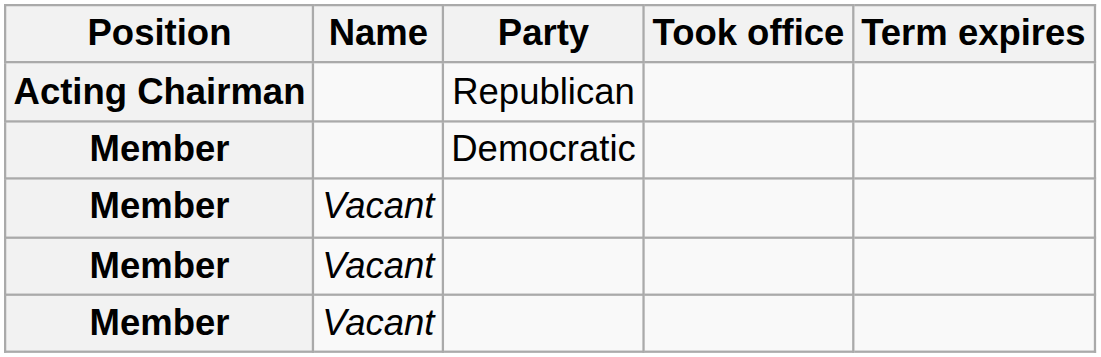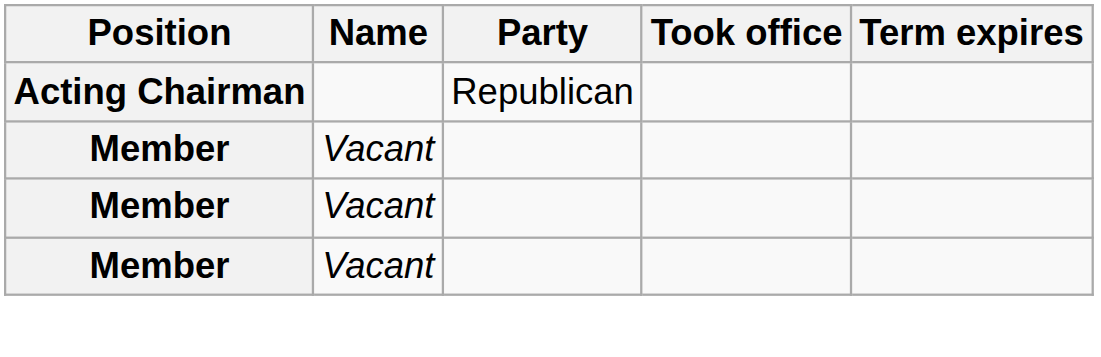 <table class="wikitable sortable" style="text-align:center">
 <tr>
 <th>Position</th>
 <th>Name</th>
 <th>Party</th>
 <th>Took office</th>
 <th>Term expires</th>
 </tr>
 <tr>
 <th>Acting Chairman</th>
 <td></td>
 <td>Republican</td>
-<td></td>
-<td></td>
-</tr>
-<tr>
-<th>Member</th>
-<td></td>
-<td>Democratic</td>
 <td></td>
 <td></td>
 </tr>
 <tr>
 <th>Member</th>
 <td><em>Vacant</em></td>
 <td></td>
 <td></td>
 <td></td>
 </tr>
 <tr>
 <th>Member</th>
 <td><em>Vacant</em></td>
 <td></td>
 <td></td>
 <td></td>
 </tr>
 <tr>
 <th>Member</th>
 <td><em>Vacant</em></td>
 <td></td>
 <td></td>
 <td></td>
 </tr>
 </table>
